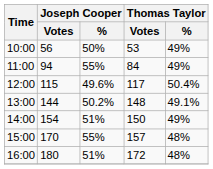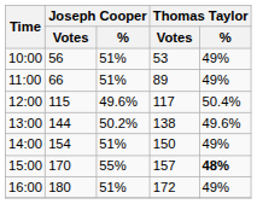 <table class="wikitable">
 <tr>
 <th rowspan="2">Time</th>
 <th colspan="2">Joseph Cooper</th>
 <th colspan="2">Thomas Taylor</th>
 </tr>
 <tr>
 <th>Votes</th>
 <th>%</th>
 <th>Votes</th>
 <th>%</th>
 </tr>
 <tr>
 <td>10:00</td>
 <td>56</td>
-<td>50%</td>
+<td>51%</td>
 <td>53</td>
 <td>49%</td>
 </tr>
 <tr>
 <td>11:00</td>
-<td>94</td>
-<td>55%</td>
-<td>84</td>
+<td>66</td>
+<td>51%</td>
+<td>89</td>
 <td>49%</td>
 </tr>
 <tr>
 <td>12:00</td>
 <td>115</td>
 <td>49.6%</td>
 <td>117</td>
 <td>50.4%</td>
 </tr>
 <tr>
 <td>13:00</td>
 <td>144</td>
 <td>50.2%</td>
-<td>148</td>
-<td>49.1%</td>
+<td>138</td>
+<td>49.6%</td>
 </tr>
 <tr>
 <td>14:00</td>
 <td>154</td>
 <td>51%</td>
 <td>150</td>
 <td>49%</td>
 </tr>
 <tr>
 <td>15:00</td>
 <td>170</td>
 <td>55%</td>
 <td>157</td>
-<td>48%</td>
+<td><strong>48%</strong></td>
 </tr>
 <tr>
 <td>16:00</td>
 <td>180</td>
 <td>51%</td>
 <td>172</td>
-<td>48%</td>
+<td>49%</td>
 </tr>
 <tr>
 </tr>
 </table>
